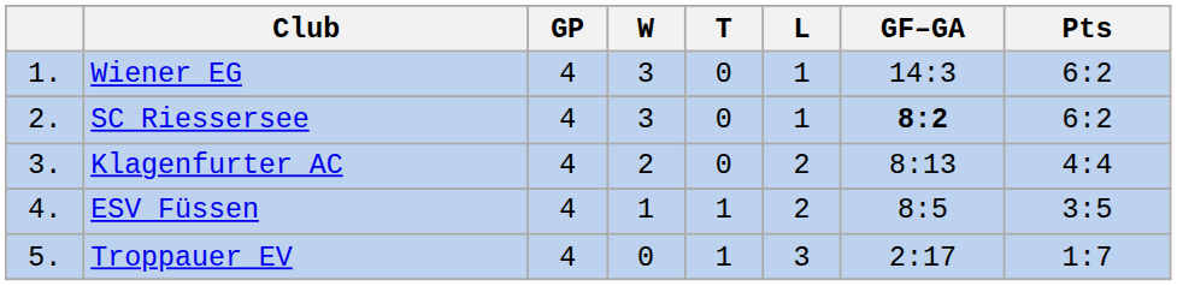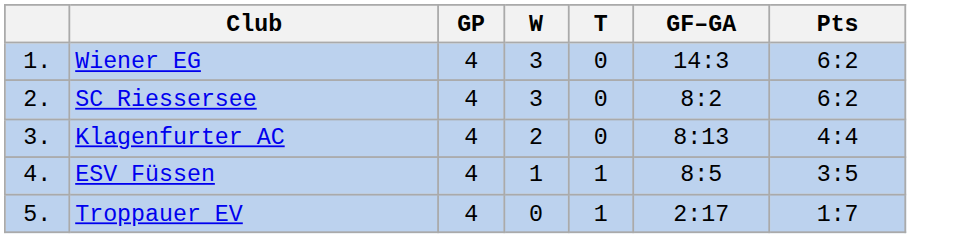 <table class="wikitable">
 <tr>
 <th width="30"></th>
 <th width="200">Club</th>
 <th width="30">GP</th>
 <th width="30">W</th>
 <th width="30">T</th>
-<th width="30">L</th>
 <th width="70">GF–GA</th>
 <th width="70">Pts</th>
 </tr>
 <tr bgcolor="#BCD2EE" align="center">
 <td>1.</td>
 <td align="left"><a href='#'>Wiener EG</a></td>
 <td>4</td>
 <td>3</td>
 <td>0</td>
-<td>1</td>
 <td>14:3</td>
 <td>6:2</td>
 </tr>
 <tr bgcolor=#BCD2EE align="center">
 <td>2.</td>
 <td align="left"><a href='#'>SC Riessersee</a></td>
 <td>4</td>
 <td>3</td>
 <td>0</td>
-<td>1</td>
-<td><strong>8:2</strong></td>
+<td>8:2</td>
 <td>6:2</td>
 </tr>
 <tr bgcolor=#BCD2EE align="center">
 <td>3.</td>
 <td align="left"><a href='#'>Klagenfurter AC</a></td>
 <td>4</td>
 <td>2</td>
 <td>0</td>
-<td>2</td>
 <td>8:13</td>
 <td>4:4</td>
 </tr>
 <tr bgcolor=#BCD2EE align="center">
 <td>4.</td>
 <td align="left"><a href='#'>ESV Füssen</a></td>
 <td>4</td>
 <td>1</td>
 <td>1</td>
-<td>2</td>
 <td>8:5</td>
 <td>3:5</td>
 </tr>
 <tr bgcolor=#BCD2EE align="center">
 <td>5.</td>
 <td align="left"><a href='#'>Troppauer EV</a></td>
 <td>4</td>
 <td>0</td>
 <td>1</td>
-<td>3</td>
 <td>2:17</td>
 <td>1:7</td>
 </tr>
 </table>
